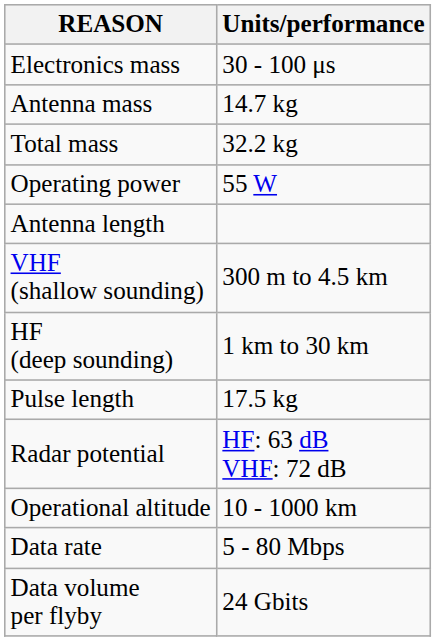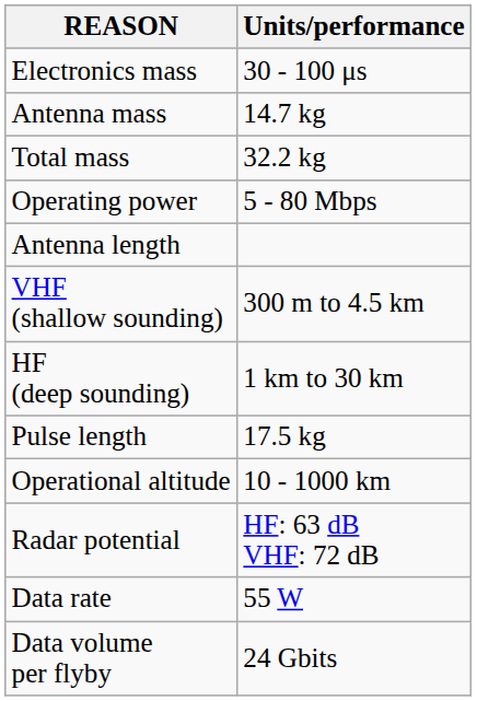 <table class="wikitable floatleft">
 <tr>
 <th>REASON</th>
 <th>Units/performance</th>
 </tr>
 <tr>
 <td>Electronics mass</td>
 <td>30 - 100 μs</td>
 </tr>
 <tr>
 <td>Antenna mass</td>
 <td>14.7 kg</td>
 </tr>
 <tr>
 <td>Total mass</td>
 <td>32.2 kg</td>
 </tr>
 <tr>
 <td>Operating power</td>
-<td>55 <a href='#'>W</a></td>
+<td>5 - 80 Mbps</td>
 </tr>
 <tr>
 <td>Antenna length</td>
 <td></td>
 </tr>
 <tr>
 <td><a href='#'>VHF</a><br>(shallow sounding)</td>
 <td>300 m to 4.5 km</td>
 </tr>
 <tr>
 <td>HF<br>(deep sounding)</td>
 <td>1 km to 30 km</td>
 </tr>
 <tr>
 <td>Pulse length</td>
 <td>17.5 kg</td>
 </tr>
 <tr>
+<td>Operational altitude</td>
+<td>10 - 1000 km</td>
+</tr>
+<tr>
 <td>Radar potential</td>
 <td><a href='#'>HF</a>: 63 <a href='#'>dB</a><br><a href='#'>VHF</a>: 72 dB</td>
 </tr>
 <tr>
-<td>Operational altitude</td>
-<td>10 - 1000 km</td>
-</tr>
-<tr>
 <td>Data rate</td>
-<td>5 - 80 Mbps</td>
+<td>55 <a href='#'>W</a></td>
 </tr>
 <tr>
 <td>Data volume<br>per flyby</td>
 <td>24 Gbits</td>
 </tr>
 </table>
